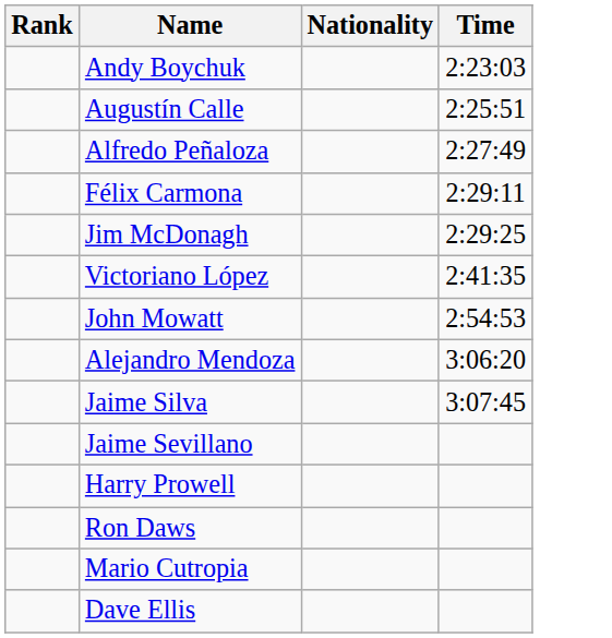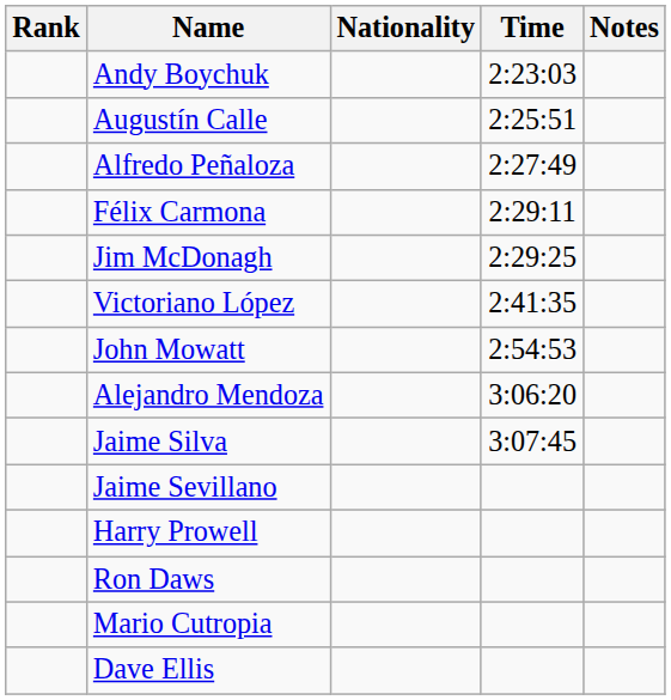 <table class="wikitable sortable" style="text-align:center">
 <tr>
 <th>Rank</th>
 <th>Name</th>
 <th>Nationality</th>
 <th>Time</th>
+<th>Notes</th>
 </tr>
 <tr>
 <td></td>
 <td align=left><a href='#'>Andy Boychuk</a></td>
 <td align=left></td>
 <td>2:23:03</td>
+<td></td>
 </tr>
 <tr>
 <td></td>
 <td align=left><a href='#'>Augustín Calle</a></td>
 <td align=left></td>
 <td>2:25:51</td>
+<td></td>
 </tr>
 <tr>
 <td></td>
 <td align=left><a href='#'>Alfredo Peñaloza</a></td>
 <td align=left></td>
 <td>2:27:49</td>
+<td></td>
 </tr>
 <tr>
 <td></td>
 <td align=left><a href='#'>Félix Carmona</a></td>
 <td align=left></td>
 <td>2:29:11</td>
+<td></td>
 </tr>
 <tr>
 <td></td>
 <td align=left><a href='#'>Jim McDonagh</a></td>
 <td align=left></td>
 <td>2:29:25</td>
+<td></td>
 </tr>
 <tr>
 <td></td>
 <td align=left><a href='#'>Victoriano López</a></td>
 <td align=left></td>
 <td>2:41:35</td>
+<td></td>
 </tr>
 <tr>
 <td></td>
 <td align=left><a href='#'>John Mowatt</a></td>
 <td align=left></td>
 <td>2:54:53</td>
+<td></td>
 </tr>
 <tr>
 <td></td>
 <td align=left><a href='#'>Alejandro Mendoza</a></td>
 <td align=left></td>
 <td>3:06:20</td>
+<td></td>
 </tr>
 <tr>
 <td></td>
 <td align=left><a href='#'>Jaime Silva</a></td>
 <td align=left></td>
 <td>3:07:45</td>
+<td></td>
 </tr>
 <tr>
 <td></td>
 <td align=left><a href='#'>Jaime Sevillano</a></td>
 <td align=left></td>
+<td></td>
 <td></td>
 </tr>
 <tr>
 <td></td>
 <td align=left><a href='#'>Harry Prowell</a></td>
 <td align=left></td>
 <td></td>
+<td></td>
 </tr>
 <tr>
 <td></td>
 <td align=left><a href='#'>Ron Daws</a></td>
 <td align=left></td>
+<td></td>
 <td></td>
 </tr>
 <tr>
 <td></td>
 <td align=left><a href='#'>Mario Cutropia</a></td>
 <td align=left></td>
 <td></td>
+<td></td>
 </tr>
 <tr>
 <td></td>
 <td align=left><a href='#'>Dave Ellis</a></td>
 <td align=left></td>
 <td></td>
+<td></td>
 </tr>
 </table>
